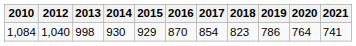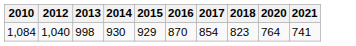 <table class="wikitable">
 <tr>
 <th>2010</th>
 <th>2012</th>
 <th>2013</th>
 <th>2014</th>
 <th>2015</th>
 <th>2016</th>
 <th>2017</th>
 <th>2018</th>
-<th>2019</th>
 <th>2020</th>
 <th>2021</th>
 </tr>
 <tr>
 <td>1,084</td>
 <td>1,040</td>
 <td>998</td>
 <td>930</td>
 <td>929</td>
 <td>870</td>
 <td>854</td>
 <td>823</td>
-<td>786</td>
 <td>764</td>
 <td>741</td>
 </tr>
 </table>
